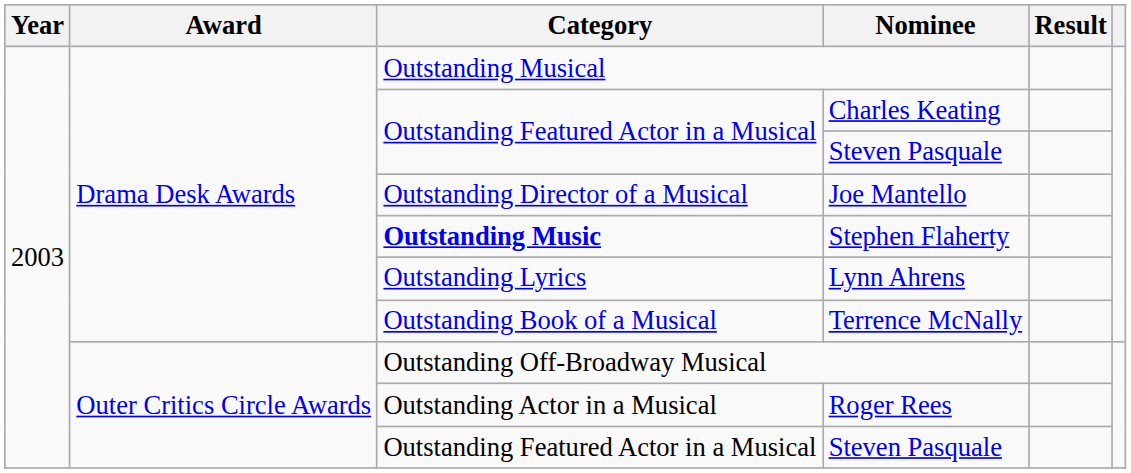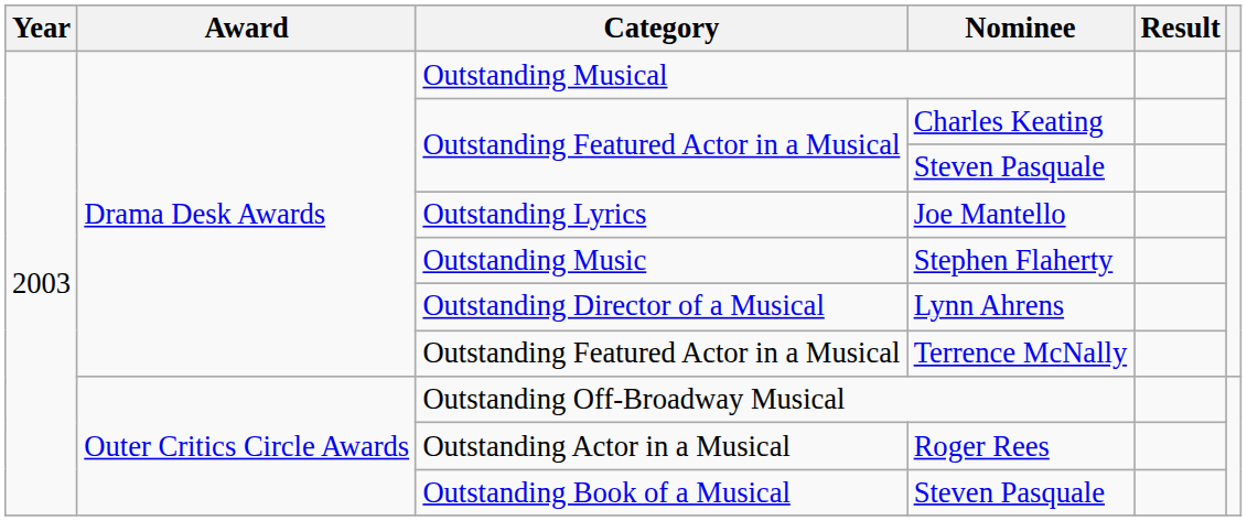 <table class="wikitable">
 <tr>
 <th>Year</th>
 <th>Award</th>
 <th>Category</th>
 <th>Nominee</th>
 <th>Result</th>
 <th></th>
 </tr>
 <tr>
 <td rowspan="10">2003</td>
 <td rowspan="7"><a href='#'>Drama Desk Awards</a></td>
 <td colspan="2"><a href='#'>Outstanding Musical</a></td>
 <td></td>
 <td rowspan="7"></td>
 </tr>
 <tr>
 <td rowspan="2"><a href='#'>Outstanding Featured Actor in a Musical</a></td>
 <td><a href='#'>Charles Keating</a></td>
 <td></td>
 </tr>
 <tr>
 <td><a href='#'>Steven Pasquale</a></td>
 <td></td>
 </tr>
 <tr>
-<td><a href='#'>Outstanding Director of a Musical</a></td>
+<td><a href='#'>Outstanding Lyrics</a></td>
 <td><a href='#'>Joe Mantello</a></td>
 <td></td>
 </tr>
 <tr>
-<td><strong><a href='#'>Outstanding Music</a></strong></td>
+<td><a href='#'>Outstanding Music</a></td>
 <td><a href='#'>Stephen Flaherty</a></td>
 <td></td>
 </tr>
 <tr>
-<td><a href='#'>Outstanding Lyrics</a></td>
+<td><a href='#'>Outstanding Director of a Musical</a></td>
 <td><a href='#'>Lynn Ahrens</a></td>
 <td></td>
 </tr>
 <tr>
-<td><a href='#'>Outstanding Book of a Musical</a></td>
+<td>Outstanding Featured Actor in a Musical</td>
 <td><a href='#'>Terrence McNally</a></td>
 <td></td>
 </tr>
 <tr>
 <td rowspan="3"><a href='#'>Outer Critics Circle Awards</a></td>
 <td colspan="2">Outstanding Off-Broadway Musical</td>
 <td></td>
 <td rowspan="3"></td>
 </tr>
 <tr>
 <td>Outstanding Actor in a Musical</td>
 <td><a href='#'>Roger Rees</a></td>
 <td></td>
 </tr>
 <tr>
-<td>Outstanding Featured Actor in a Musical</td>
+<td><a href='#'>Outstanding Book of a Musical</a></td>
 <td><a href='#'>Steven Pasquale</a></td>
 <td></td>
 </tr>
 </table>
